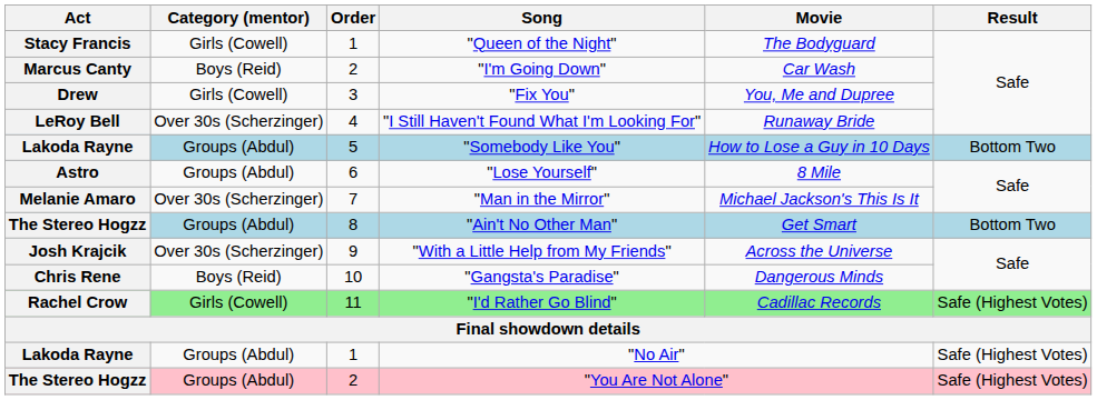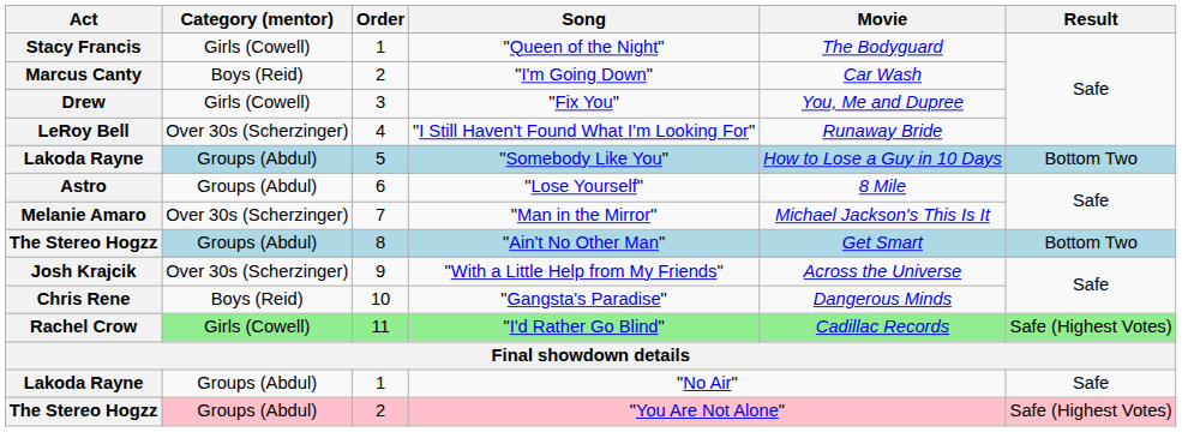 <table class="wikitable plainrowheaders" style="text-align:center;">
 <tr>
 <th scope="col">Act</th>
 <th scope="col">Category (mentor)</th>
 <th scope="col">Order</th>
 <th scope="col">Song</th>
 <th scope="col">Movie</th>
 <th scope="col">Result</th>
 </tr>
 <tr>
 <th scope="row">Stacy Francis</th>
 <td>Girls (Cowell)</td>
 <td>1</td>
 <td>"<a href='#'>Queen of the Night</a>"</td>
 <td><em><a href='#'>The Bodyguard</a></em></td>
 <td rowspan=4>Safe</td>
 </tr>
 <tr>
 <th scope="row">Marcus Canty</th>
 <td>Boys (Reid)</td>
 <td>2</td>
 <td>"<a href='#'>I'm Going Down</a>"</td>
 <td><em><a href='#'>Car Wash</a></em></td>
 </tr>
 <tr>
 <th scope="row">Drew</th>
 <td>Girls (Cowell)</td>
 <td>3</td>
 <td>"<a href='#'>Fix You</a>"</td>
 <td><em><a href='#'>You, Me and Dupree</a></em></td>
 </tr>
 <tr>
 <th scope="row">LeRoy Bell</th>
 <td>Over 30s (Scherzinger)</td>
 <td>4</td>
 <td>"<a href='#'>I Still Haven't Found What I'm Looking For</a>"</td>
 <td><em><a href='#'>Runaway Bride</a></em></td>
 </tr>
 <tr style="background:lightblue;">
 <th scope="row">Lakoda Rayne</th>
 <td>Groups (Abdul)</td>
 <td>5</td>
 <td>"<a href='#'>Somebody Like You</a>"</td>
 <td><em><a href='#'>How to Lose a Guy in 10 Days</a></em></td>
 <td>Bottom Two</td>
 </tr>
 <tr>
 <th scope="row">Astro</th>
 <td>Groups (Abdul)</td>
 <td>6</td>
 <td>"<a href='#'>Lose Yourself</a>"</td>
 <td><em><a href='#'>8 Mile</a></em></td>
 <td rowspan=2>Safe</td>
 </tr>
 <tr>
 <th scope="row">Melanie Amaro</th>
 <td>Over 30s (Scherzinger)</td>
 <td>7</td>
 <td>"<a href='#'>Man in the Mirror</a>"</td>
 <td><em><a href='#'>Michael Jackson's This Is It</a></em></td>
 </tr>
 <tr style="background:lightblue;">
 <th scope="row">The Stereo Hogzz</th>
 <td>Groups (Abdul)</td>
 <td>8</td>
 <td>"<a href='#'>Ain't No Other Man</a>"</td>
 <td><em><a href='#'>Get Smart</a></em></td>
 <td>Bottom Two</td>
 </tr>
 <tr>
 <th scope="row">Josh Krajcik</th>
 <td>Over 30s (Scherzinger)</td>
 <td>9</td>
 <td>"<a href='#'>With a Little Help from My Friends</a>"</td>
 <td><em><a href='#'>Across the Universe</a></em></td>
 <td rowspan=2>Safe</td>
 </tr>
 <tr>
 <th scope="row">Chris Rene</th>
 <td>Boys (Reid)</td>
 <td>10</td>
 <td>"<a href='#'>Gangsta's Paradise</a>"</td>
 <td><em><a href='#'>Dangerous Minds</a></em></td>
 </tr>
 <tr style="background:lightgreen;">
 <th scope="row">Rachel Crow</th>
 <td>Girls (Cowell)</td>
 <td>11</td>
 <td>"<a href='#'>I'd Rather Go Blind</a>"</td>
 <td><em><a href='#'>Cadillac Records</a></em></td>
 <td>Safe (Highest Votes)</td>
 </tr>
 <tr>
 <th colspan="6">Final showdown details</th>
 </tr>
 <tr>
 <th scope="row">Lakoda Rayne</th>
 <td>Groups (Abdul)</td>
 <td>1</td>
 <td colspan="2">"<a href='#'>No Air</a>"</td>
-<td>Safe (Highest Votes)</td>
+<td>Safe</td>
 </tr>
 <tr style="background:pink;">
 <th scope="row">The Stereo Hogzz</th>
 <td>Groups (Abdul)</td>
 <td>2</td>
 <td colspan=2>"<a href='#'>You Are Not Alone</a>"</td>
 <td>Safe (Highest Votes)</td>
 </tr>
 </table>
